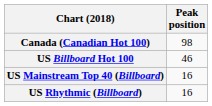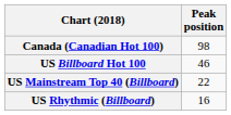 <table class="wikitable sortable plainrowheaders" style="text-align:center">
 <tr>
 <th scope="col">Chart (2018)</th>
 <th scope="col">Peak<br>position</th>
 </tr>
 <tr>
 <th scope="row">Canada (<a href='#'>Canadian Hot 100</a>)</th>
 <td>98</td>
 </tr>
 <tr>
 <th scope="row">US <a href='#'><em>Billboard</em> Hot 100</a></th>
 <td>46</td>
 </tr>
 <tr>
 <th scope="row">US <a href='#'>Mainstream Top 40</a> (<em><a href='#'>Billboard</a></em>)</th>
-<td>16</td>
+<td>22</td>
 </tr>
 <tr>
 <th scope="row">US <a href='#'>Rhythmic</a> (<em><a href='#'>Billboard</a></em>)</th>
 <td>16</td>
 </tr>
 </table>
